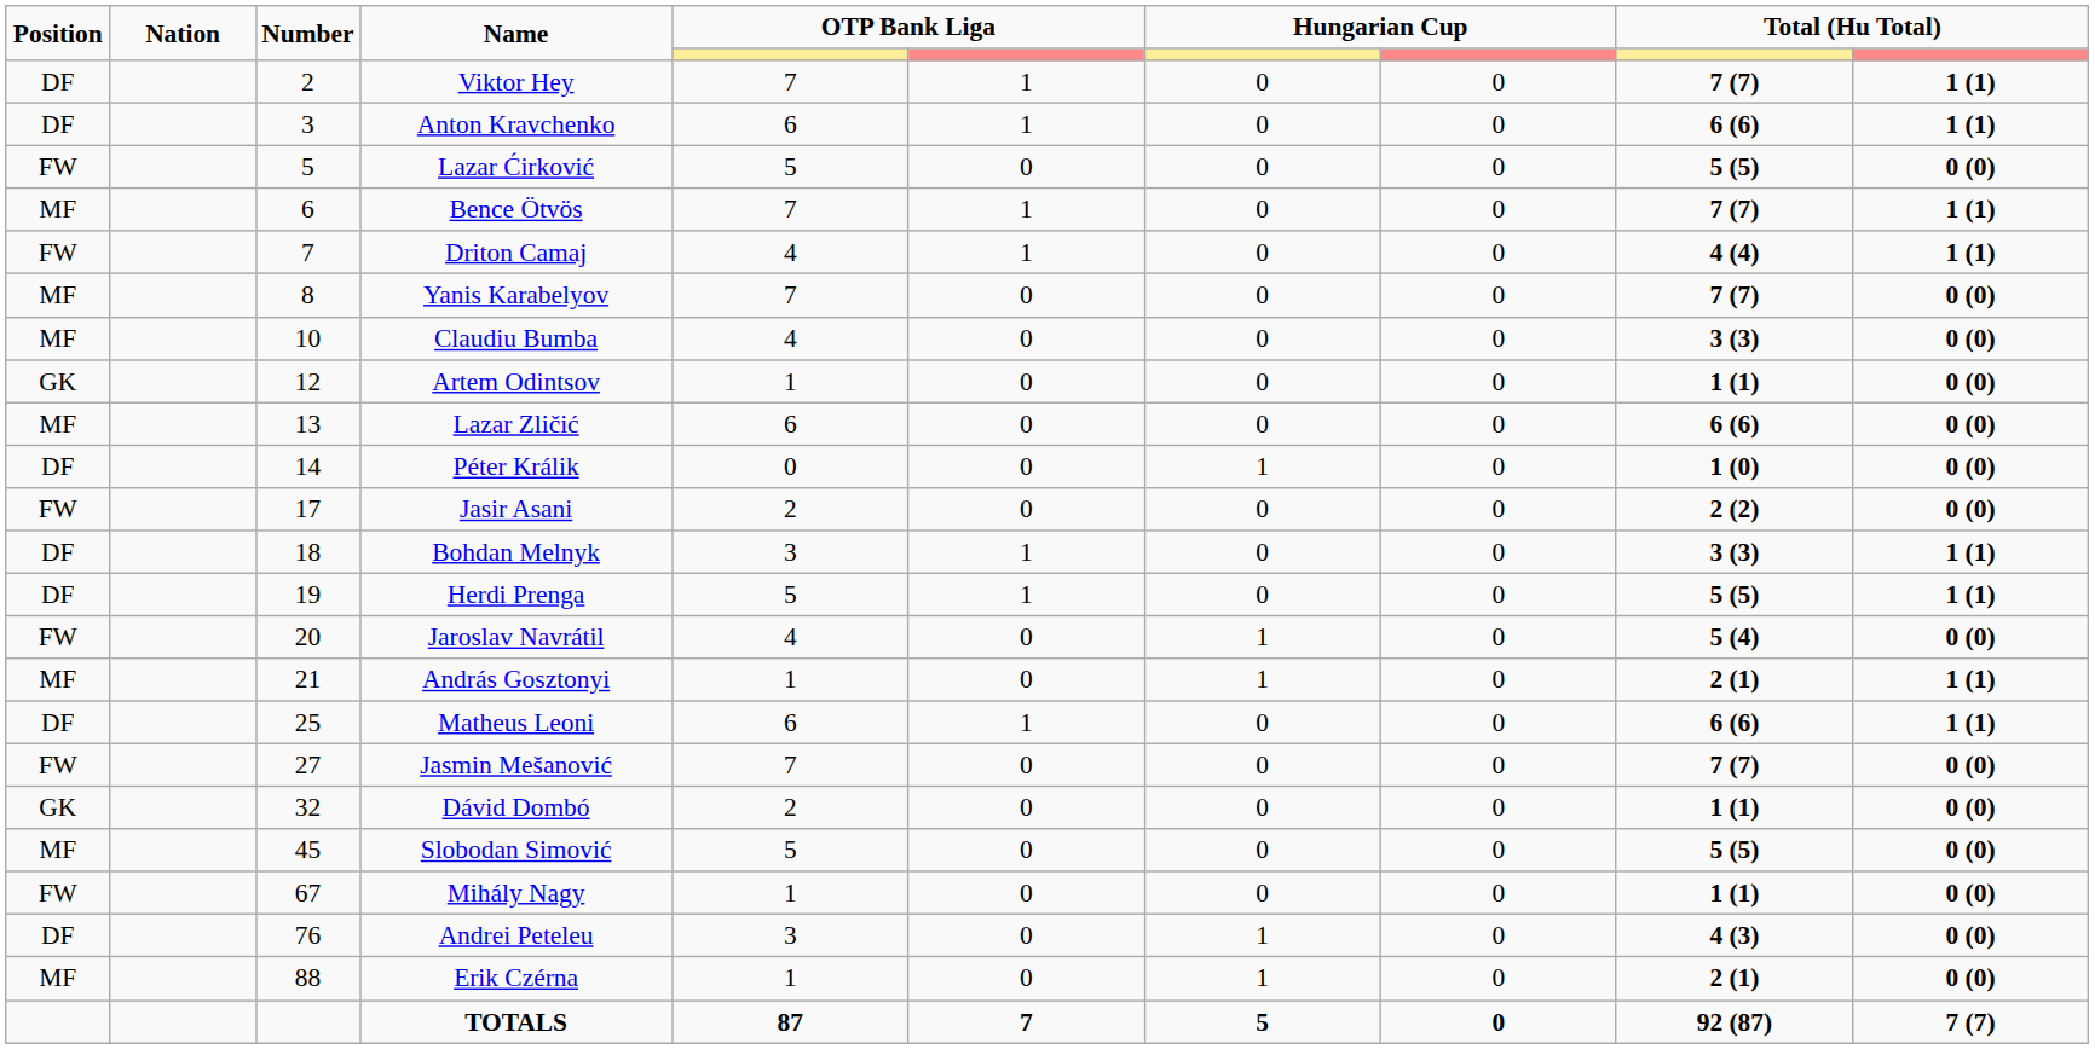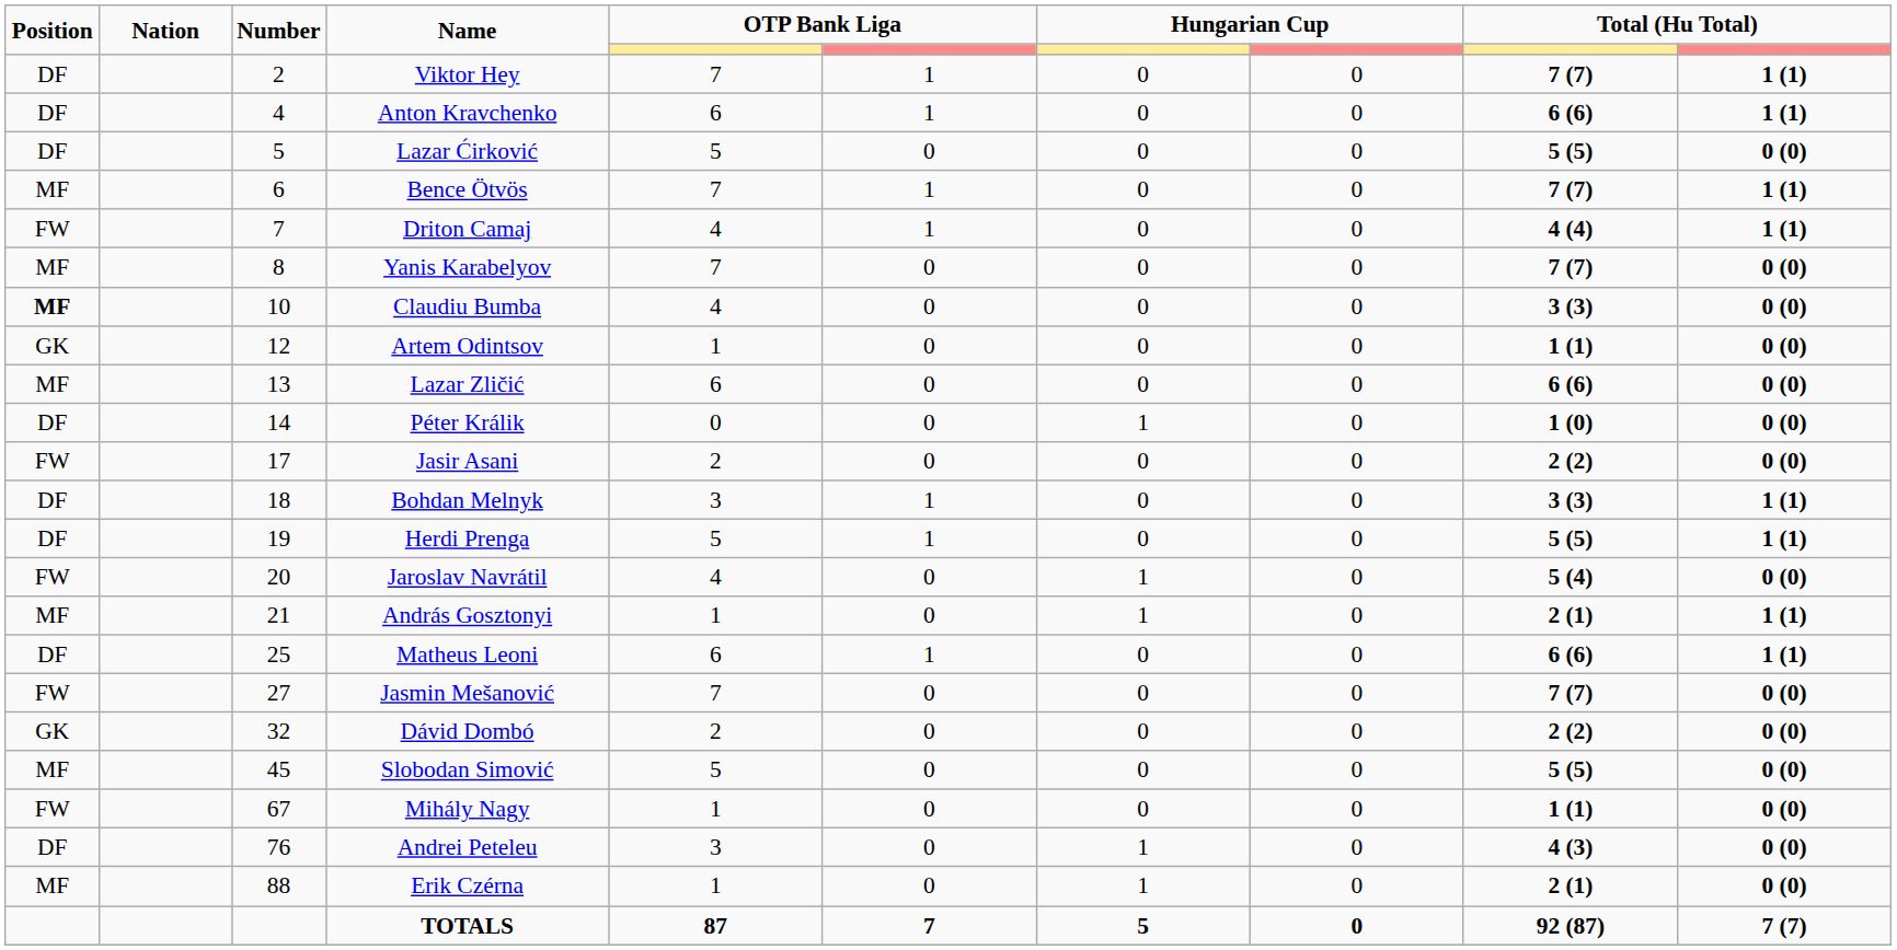 <table class="wikitable" style="font-size: 95%; text-align: center;">
 <tr>
 <td rowspan="2" width="5%" align="center"><strong>Position</strong></td>
 <td rowspan="2" width="7%" align="center"><strong>Nation</strong></td>
 <td rowspan="2" width="5%" align="center"><strong>Number</strong></td>
 <td rowspan="2" width="15%" align="center"><strong>Name</strong></td>
 <td colspan="2" align="center"><strong>OTP Bank Liga</strong></td>
 <td colspan="2" align="center"><strong>Hungarian Cup</strong></td>
 <td colspan="2" align="center"><strong>Total (Hu Total)</strong></td>
 </tr>
 <tr>
 <th width=60 style="background: #FFEE99"></th>
 <th width=60 style="background: #FF8888"></th>
 <th width=60 style="background: #FFEE99"></th>
 <th width=60 style="background: #FF8888"></th>
 <th width=60 style="background: #FFEE99"></th>
 <th width=60 style="background: #FF8888"></th>
 </tr>
 <tr>
 <td>DF</td>
 <td></td>
 <td>2</td>
 <td><a href='#'>Viktor Hey</a></td>
 <td>7</td>
 <td>1</td>
 <td>0</td>
 <td>0</td>
 <td><strong>7 (7)</strong></td>
 <td><strong>1 (1)</strong></td>
 </tr>
 <tr>
 <td>DF</td>
 <td></td>
-<td>3</td>
+<td>4</td>
 <td><a href='#'>Anton Kravchenko</a></td>
 <td>6</td>
 <td>1</td>
 <td>0</td>
 <td>0</td>
 <td><strong>6 (6)</strong></td>
 <td><strong>1 (1)</strong></td>
 </tr>
 <tr>
-<td>FW</td>
+<td>DF</td>
 <td></td>
 <td>5</td>
 <td><a href='#'>Lazar Ćirković</a></td>
 <td>5</td>
 <td>0</td>
 <td>0</td>
 <td>0</td>
 <td><strong>5 (5)</strong></td>
 <td><strong>0 (0)</strong></td>
 </tr>
 <tr>
 <td>MF</td>
 <td></td>
 <td>6</td>
 <td><a href='#'>Bence Ötvös</a></td>
 <td>7</td>
 <td>1</td>
 <td>0</td>
 <td>0</td>
 <td><strong>7 (7)</strong></td>
 <td><strong>1 (1)</strong></td>
 </tr>
 <tr>
 <td>FW</td>
 <td></td>
 <td>7</td>
 <td><a href='#'>Driton Camaj</a></td>
 <td>4</td>
 <td>1</td>
 <td>0</td>
 <td>0</td>
 <td><strong>4 (4)</strong></td>
 <td><strong>1 (1)</strong></td>
 </tr>
 <tr>
 <td>MF</td>
 <td></td>
 <td>8</td>
 <td><a href='#'>Yanis Karabelyov</a></td>
 <td>7</td>
 <td>0</td>
 <td>0</td>
 <td>0</td>
 <td><strong>7 (7)</strong></td>
 <td><strong>0 (0)</strong></td>
 </tr>
 <tr>
-<td>MF</td>
+<td><strong>MF</strong></td>
 <td></td>
 <td>10</td>
 <td><a href='#'>Claudiu Bumba</a></td>
 <td>4</td>
 <td>0</td>
 <td>0</td>
 <td>0</td>
 <td><strong>3 (3)</strong></td>
 <td><strong>0 (0)</strong></td>
 </tr>
 <tr>
 <td>GK</td>
 <td></td>
 <td>12</td>
 <td><a href='#'>Artem Odintsov</a></td>
 <td>1</td>
 <td>0</td>
 <td>0</td>
 <td>0</td>
 <td><strong>1 (1)</strong></td>
 <td><strong>0 (0)</strong></td>
 </tr>
 <tr>
 <td>MF</td>
 <td></td>
 <td>13</td>
 <td><a href='#'>Lazar Zličić</a></td>
 <td>6</td>
 <td>0</td>
 <td>0</td>
 <td>0</td>
 <td><strong>6 (6)</strong></td>
 <td><strong>0 (0)</strong></td>
 </tr>
 <tr>
 <td>DF</td>
 <td></td>
 <td>14</td>
 <td><a href='#'>Péter Králik</a></td>
 <td>0</td>
 <td>0</td>
 <td>1</td>
 <td>0</td>
 <td><strong>1 (0)</strong></td>
 <td><strong>0 (0)</strong></td>
 </tr>
 <tr>
 <td>FW</td>
 <td></td>
 <td>17</td>
 <td><a href='#'>Jasir Asani</a></td>
 <td>2</td>
 <td>0</td>
 <td>0</td>
 <td>0</td>
 <td><strong>2 (2)</strong></td>
 <td><strong>0 (0)</strong></td>
 </tr>
 <tr>
 <td>DF</td>
 <td></td>
 <td>18</td>
 <td><a href='#'>Bohdan Melnyk</a></td>
 <td>3</td>
 <td>1</td>
 <td>0</td>
 <td>0</td>
 <td><strong>3 (3)</strong></td>
 <td><strong>1 (1)</strong></td>
 </tr>
 <tr>
 <td>DF</td>
 <td></td>
 <td>19</td>
 <td><a href='#'>Herdi Prenga</a></td>
 <td>5</td>
 <td>1</td>
 <td>0</td>
 <td>0</td>
 <td><strong>5 (5)</strong></td>
 <td><strong>1 (1)</strong></td>
 </tr>
 <tr>
 <td>FW</td>
 <td></td>
 <td>20</td>
 <td><a href='#'>Jaroslav Navrátil</a></td>
 <td>4</td>
 <td>0</td>
 <td>1</td>
 <td>0</td>
 <td><strong>5 (4)</strong></td>
 <td><strong>0 (0)</strong></td>
 </tr>
 <tr>
 <td>MF</td>
 <td></td>
 <td>21</td>
 <td><a href='#'>András Gosztonyi</a></td>
 <td>1</td>
 <td>0</td>
 <td>1</td>
 <td>0</td>
 <td><strong>2 (1)</strong></td>
 <td><strong>1 (1)</strong></td>
 </tr>
 <tr>
 <td>DF</td>
 <td></td>
 <td>25</td>
 <td><a href='#'>Matheus Leoni</a></td>
 <td>6</td>
 <td>1</td>
 <td>0</td>
 <td>0</td>
 <td><strong>6 (6)</strong></td>
 <td><strong>1 (1)</strong></td>
 </tr>
 <tr>
 <td>FW</td>
 <td></td>
 <td>27</td>
 <td><a href='#'>Jasmin Mešanović</a></td>
 <td>7</td>
 <td>0</td>
 <td>0</td>
 <td>0</td>
 <td><strong>7 (7)</strong></td>
 <td><strong>0 (0)</strong></td>
 </tr>
 <tr>
 <td>GK</td>
 <td></td>
 <td>32</td>
 <td><a href='#'>Dávid Dombó</a></td>
 <td>2</td>
 <td>0</td>
 <td>0</td>
 <td>0</td>
-<td><strong>1 (1)</strong></td>
+<td><strong>2 (2)</strong></td>
 <td><strong>0 (0)</strong></td>
 </tr>
 <tr>
 <td>MF</td>
 <td></td>
 <td>45</td>
 <td><a href='#'>Slobodan Simović</a></td>
 <td>5</td>
 <td>0</td>
 <td>0</td>
 <td>0</td>
 <td><strong>5 (5)</strong></td>
 <td><strong>0 (0)</strong></td>
 </tr>
 <tr>
 <td>FW</td>
 <td></td>
 <td>67</td>
 <td><a href='#'>Mihály Nagy</a></td>
 <td>1</td>
 <td>0</td>
 <td>0</td>
 <td>0</td>
 <td><strong>1 (1)</strong></td>
 <td><strong>0 (0)</strong></td>
 </tr>
 <tr>
 <td>DF</td>
 <td></td>
 <td>76</td>
 <td><a href='#'>Andrei Peteleu</a></td>
 <td>3</td>
 <td>0</td>
 <td>1</td>
 <td>0</td>
 <td><strong>4 (3)</strong></td>
 <td><strong>0 (0)</strong></td>
 </tr>
 <tr>
 <td>MF</td>
 <td></td>
 <td>88</td>
 <td><a href='#'>Erik Czérna</a></td>
 <td>1</td>
 <td>0</td>
 <td>1</td>
 <td>0</td>
 <td><strong>2 (1)</strong></td>
 <td><strong>0 (0)</strong></td>
 </tr>
 <tr>
 <td></td>
 <td></td>
 <td></td>
 <td><strong>TOTALS</strong></td>
 <td><strong>87</strong></td>
 <td><strong>7</strong></td>
 <td><strong>5</strong></td>
 <td><strong>0</strong></td>
 <td><strong>92 (87)</strong></td>
 <td><strong>7 (7)</strong></td>
 </tr>
 <tr>
 </tr>
 </table>
